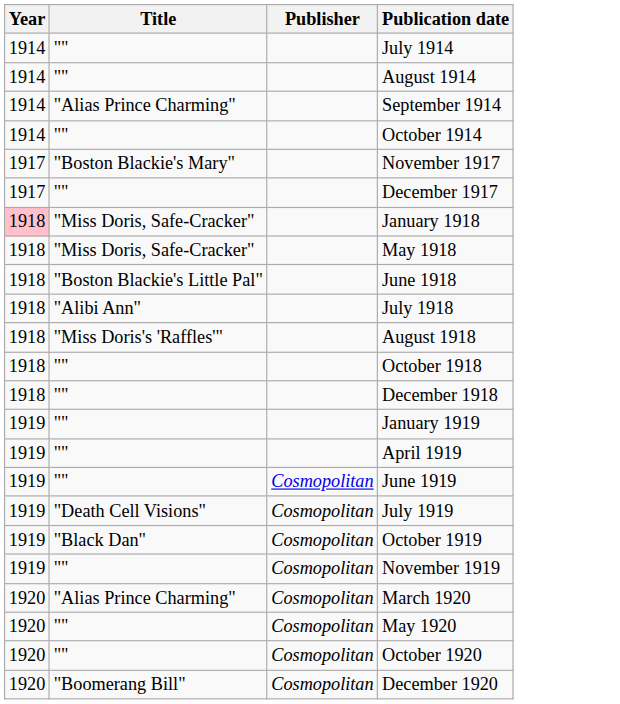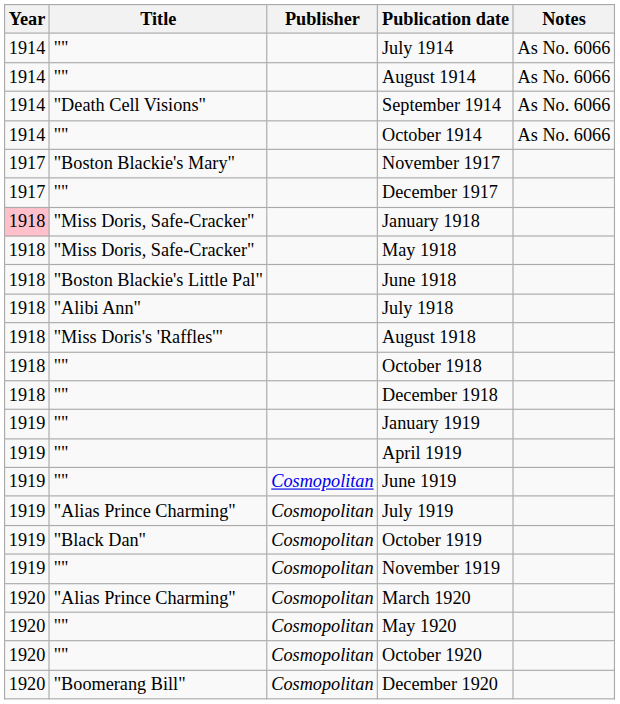 <table class="wikitable sortable">
 <tr>
 <th>Year</th>
 <th>Title</th>
 <th>Publisher</th>
 <th class="unsortable">Publication date</th>
+<th class="unsortable">Notes</th>
 </tr>
 <tr>
 <td>1914</td>
 <td>""</td>
 <td><em></em></td>
 <td>July 1914</td>
+<td>As No. 6066</td>
 </tr>
 <tr>
 <td>1914</td>
 <td>""</td>
 <td><em></em></td>
 <td>August 1914</td>
+<td>As No. 6066</td>
 </tr>
 <tr>
 <td>1914</td>
-<td>"Alias Prince Charming"</td>
+<td>"Death Cell Visions"</td>
 <td><em></em></td>
 <td>September 1914</td>
+<td>As No. 6066</td>
 </tr>
 <tr>
 <td>1914</td>
 <td>""</td>
 <td><em></em></td>
 <td>October 1914</td>
+<td>As No. 6066</td>
 </tr>
 <tr>
 <td>1917</td>
 <td>"Boston Blackie's Mary"</td>
 <td><em></em></td>
 <td>November 1917</td>
+<td></td>
 </tr>
 <tr>
 <td>1917</td>
 <td>""</td>
 <td><em></em></td>
 <td>December 1917</td>
+<td></td>
 </tr>
 <tr>
 <td style="background: pink;">1918</td>
 <td>"Miss Doris, Safe-Cracker"</td>
 <td><em></em></td>
 <td>January 1918</td>
+<td></td>
 </tr>
 <tr>
 <td>1918</td>
 <td>"Miss Doris, Safe-Cracker"</td>
 <td><em></em></td>
 <td>May 1918</td>
+<td></td>
 </tr>
 <tr>
 <td>1918</td>
 <td>"Boston Blackie's Little Pal"</td>
 <td><em></em></td>
 <td>June 1918</td>
+<td></td>
 </tr>
 <tr>
 <td>1918</td>
 <td>"Alibi Ann"</td>
 <td><em></em></td>
 <td>July 1918</td>
+<td></td>
 </tr>
 <tr>
 <td>1918</td>
 <td>"Miss Doris's 'Raffles'"</td>
 <td><em></em></td>
 <td>August 1918</td>
+<td></td>
 </tr>
 <tr>
 <td>1918</td>
 <td>""</td>
 <td><em></em></td>
 <td>October 1918</td>
+<td></td>
 </tr>
 <tr>
 <td>1918</td>
 <td>""</td>
 <td><em></em></td>
 <td>December 1918</td>
+<td></td>
 </tr>
 <tr>
 <td>1919</td>
 <td>""</td>
 <td><em></em></td>
 <td>January 1919</td>
+<td></td>
 </tr>
 <tr>
 <td>1919</td>
 <td>""</td>
 <td><em></em></td>
 <td>April 1919</td>
+<td></td>
 </tr>
 <tr>
 <td>1919</td>
 <td>""</td>
 <td><em><a href='#'>Cosmopolitan</a></em></td>
 <td>June 1919</td>
+<td></td>
 </tr>
 <tr>
 <td>1919</td>
-<td>"Death Cell Visions"</td>
+<td>"Alias Prince Charming"</td>
 <td><em>Cosmopolitan</em></td>
 <td>July 1919</td>
+<td></td>
 </tr>
 <tr>
 <td>1919</td>
 <td>"Black Dan"</td>
 <td><em>Cosmopolitan</em></td>
 <td>October 1919</td>
+<td></td>
 </tr>
 <tr>
 <td>1919</td>
 <td>""</td>
 <td><em>Cosmopolitan</em></td>
 <td>November 1919</td>
+<td></td>
 </tr>
 <tr>
 <td>1920</td>
 <td>"Alias Prince Charming"</td>
 <td><em>Cosmopolitan</em></td>
 <td>March 1920</td>
+<td></td>
 </tr>
 <tr>
 <td>1920</td>
 <td>""</td>
 <td><em>Cosmopolitan</em></td>
 <td>May 1920</td>
+<td></td>
 </tr>
 <tr>
 <td>1920</td>
 <td>""</td>
 <td><em>Cosmopolitan</em></td>
 <td>October 1920</td>
+<td></td>
 </tr>
 <tr>
 <td>1920</td>
 <td>"Boomerang Bill"</td>
 <td><em>Cosmopolitan</em></td>
 <td>December 1920</td>
+<td></td>
 </tr>
 </table>
